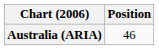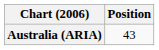 <table class="wikitable plainrowheaders" style="text-align:center">
 <tr>
 <th scope="col">Chart (2006)</th>
 <th scope="col">Position</th>
 </tr>
 <tr>
 <th scope="row">Australia (ARIA)</th>
-<td>46</td>
+<td>43</td>
 </tr>
 </table>
